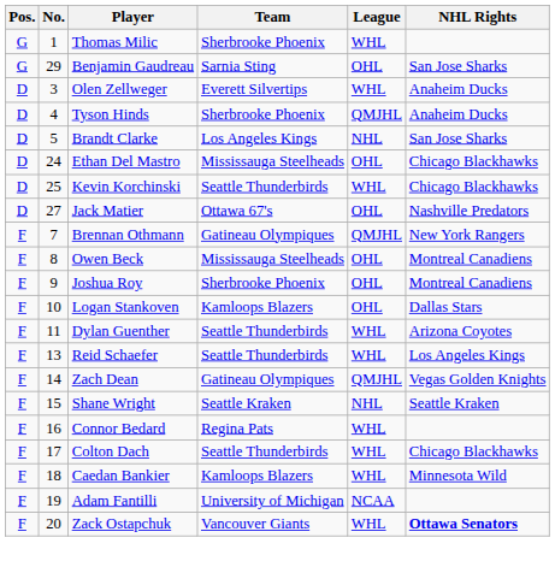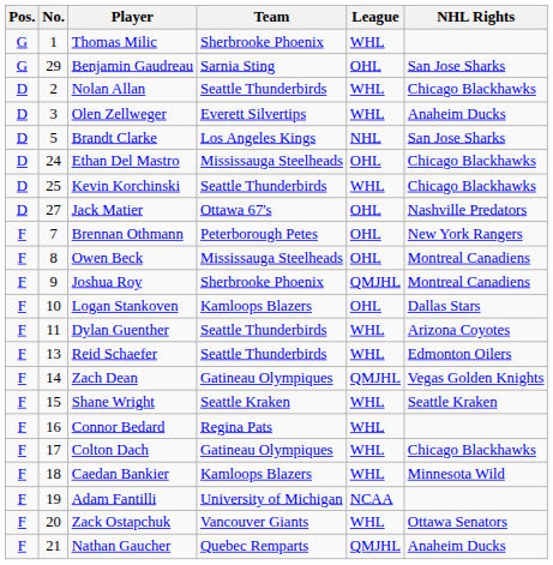 <table class="wikitable sortable">
 <tr>
 <th>Pos.</th>
 <th>No.</th>
 <th>Player</th>
 <th>Team</th>
 <th>League</th>
 <th>NHL Rights</th>
 </tr>
 <tr>
 <td style="text-align:center;"><a href='#'>G</a></td>
 <td style="text-align:center;">1</td>
 <td><a href='#'>Thomas Milic</a></td>
 <td> <a href='#'>Sherbrooke Phoenix</a></td>
 <td> <a href='#'>WHL</a></td>
 <td></td>
 </tr>
 <tr>
 <td style="text-align:center;"><a href='#'>G</a></td>
 <td style="text-align:center;">29</td>
 <td><a href='#'>Benjamin Gaudreau</a></td>
 <td> <a href='#'>Sarnia Sting</a></td>
 <td> <a href='#'>OHL</a></td>
 <td><a href='#'>San Jose Sharks</a></td>
 </tr>
 <tr>
 <td style="text-align:center;"><a href='#'>D</a></td>
+<td style="text-align:center;">2</td>
+<td><a href='#'>Nolan Allan</a></td>
+<td> <a href='#'>Seattle Thunderbirds</a></td>
+<td> <a href='#'>WHL</a></td>
+<td><a href='#'>Chicago Blackhawks</a></td>
+</tr>
+<tr>
+<td style="text-align:center;"><a href='#'>D</a></td>
 <td style="text-align:center;">3</td>
 <td><a href='#'>Olen Zellweger</a></td>
 <td> <a href='#'>Everett Silvertips</a></td>
 <td> <a href='#'>WHL</a></td>
-<td><a href='#'>Anaheim Ducks</a></td>
-</tr>
-<tr>
-<td style="text-align:center;"><a href='#'>D</a></td>
-<td style="text-align:center;">4</td>
-<td><a href='#'>Tyson Hinds</a></td>
-<td> <a href='#'>Sherbrooke Phoenix</a></td>
-<td> <a href='#'>QMJHL</a></td>
 <td><a href='#'>Anaheim Ducks</a></td>
 </tr>
 <tr>
 <td style="text-align:center;"><a href='#'>D</a></td>
 <td style="text-align:center;">5</td>
 <td><a href='#'>Brandt Clarke</a></td>
 <td> <a href='#'>Los Angeles Kings</a></td>
 <td> <a href='#'>NHL</a></td>
 <td><a href='#'>San Jose Sharks</a></td>
 </tr>
 <tr>
 <td style="text-align:center;"><a href='#'>D</a></td>
 <td style="text-align:center;">24</td>
 <td><a href='#'>Ethan Del Mastro</a></td>
 <td> <a href='#'>Mississauga Steelheads</a></td>
 <td> <a href='#'>OHL</a></td>
 <td><a href='#'>Chicago Blackhawks</a></td>
 </tr>
 <tr>
 <td style="text-align:center;"><a href='#'>D</a></td>
 <td style="text-align:center;">25</td>
 <td><a href='#'>Kevin Korchinski</a></td>
 <td> <a href='#'>Seattle Thunderbirds</a></td>
 <td> <a href='#'>WHL</a></td>
 <td><a href='#'>Chicago Blackhawks</a></td>
 </tr>
 <tr>
 <td style="text-align:center;"><a href='#'>D</a></td>
 <td style="text-align:center;">27</td>
 <td><a href='#'>Jack Matier</a></td>
 <td> <a href='#'>Ottawa 67's</a></td>
 <td> <a href='#'>OHL</a></td>
 <td><a href='#'>Nashville Predators</a></td>
 </tr>
 <tr>
 <td style="text-align:center;"><a href='#'>F</a></td>
 <td style="text-align:center;">7</td>
 <td><a href='#'>Brennan Othmann</a></td>
-<td> <a href='#'>Gatineau Olympiques</a></td>
-<td> <a href='#'>QMJHL</a></td>
+<td> <a href='#'>Peterborough Petes</a></td>
+<td> <a href='#'>OHL</a></td>
 <td><a href='#'>New York Rangers</a></td>
 </tr>
 <tr>
 <td style="text-align:center;"><a href='#'>F</a></td>
 <td style="text-align:center;">8</td>
 <td><a href='#'>Owen Beck</a></td>
 <td> <a href='#'>Mississauga Steelheads</a></td>
 <td> <a href='#'>OHL</a></td>
 <td><a href='#'>Montreal Canadiens</a></td>
 </tr>
 <tr>
 <td style="text-align:center;"><a href='#'>F</a></td>
 <td style="text-align:center;">9</td>
 <td><a href='#'>Joshua Roy</a></td>
 <td> <a href='#'>Sherbrooke Phoenix</a></td>
-<td> <a href='#'>OHL</a></td>
+<td> <a href='#'>QMJHL</a></td>
 <td><a href='#'>Montreal Canadiens</a></td>
 </tr>
 <tr>
 <td style="text-align:center;"><a href='#'>F</a></td>
 <td style="text-align:center;">10</td>
 <td><a href='#'>Logan Stankoven</a></td>
 <td> <a href='#'>Kamloops Blazers</a></td>
 <td> <a href='#'>OHL</a></td>
 <td><a href='#'>Dallas Stars</a></td>
 </tr>
 <tr>
 <td style="text-align:center;"><a href='#'>F</a></td>
 <td style="text-align:center;">11</td>
 <td><a href='#'>Dylan Guenther</a></td>
 <td> <a href='#'>Seattle Thunderbirds</a></td>
 <td> <a href='#'>WHL</a></td>
 <td><a href='#'>Arizona Coyotes</a></td>
 </tr>
 <tr>
 <td style="text-align:center;"><a href='#'>F</a></td>
 <td style="text-align:center;">13</td>
 <td><a href='#'>Reid Schaefer</a></td>
 <td> <a href='#'>Seattle Thunderbirds</a></td>
 <td> <a href='#'>WHL</a></td>
-<td><a href='#'>Los Angeles Kings</a></td>
+<td><a href='#'>Edmonton Oilers</a></td>
 </tr>
 <tr>
 <td style="text-align:center;"><a href='#'>F</a></td>
 <td style="text-align:center;">14</td>
 <td><a href='#'>Zach Dean</a></td>
 <td> <a href='#'>Gatineau Olympiques</a></td>
 <td> <a href='#'>QMJHL</a></td>
 <td><a href='#'>Vegas Golden Knights</a></td>
 </tr>
 <tr>
 <td style="text-align:center;"><a href='#'>F</a></td>
 <td style="text-align:center;">15</td>
 <td><a href='#'>Shane Wright</a></td>
 <td> <a href='#'>Seattle Kraken</a></td>
-<td> <a href='#'>NHL</a></td>
+<td> <a href='#'>WHL</a></td>
 <td><a href='#'>Seattle Kraken</a></td>
 </tr>
 <tr>
 <td style="text-align:center;"><a href='#'>F</a></td>
 <td style="text-align:center;">16</td>
 <td><a href='#'>Connor Bedard</a></td>
 <td> <a href='#'>Regina Pats</a></td>
 <td> <a href='#'>WHL</a></td>
 <td></td>
 </tr>
 <tr>
 <td style="text-align:center;"><a href='#'>F</a></td>
 <td style="text-align:center;">17</td>
 <td><a href='#'>Colton Dach</a></td>
-<td> <a href='#'>Seattle Thunderbirds</a></td>
+<td> <a href='#'>Gatineau Olympiques</a></td>
 <td> <a href='#'>WHL</a></td>
 <td><a href='#'>Chicago Blackhawks</a></td>
 </tr>
 <tr>
 <td style="text-align:center;"><a href='#'>F</a></td>
 <td style="text-align:center;">18</td>
 <td><a href='#'>Caedan Bankier</a></td>
 <td> <a href='#'>Kamloops Blazers</a></td>
 <td> <a href='#'>WHL</a></td>
 <td><a href='#'>Minnesota Wild</a></td>
 </tr>
 <tr>
 <td style="text-align:center;"><a href='#'>F</a></td>
 <td style="text-align:center;">19</td>
 <td><a href='#'>Adam Fantilli</a></td>
 <td> <a href='#'>University of Michigan</a></td>
 <td> <a href='#'>NCAA</a></td>
 <td></td>
 </tr>
 <tr>
 <td style="text-align:center;"><a href='#'>F</a></td>
 <td style="text-align:center;">20</td>
 <td><a href='#'>Zack Ostapchuk</a></td>
 <td> <a href='#'>Vancouver Giants</a></td>
 <td> <a href='#'>WHL</a></td>
-<td><strong><a href='#'>Ottawa Senators</a></strong></td>
+<td><a href='#'>Ottawa Senators</a></td>
+</tr>
+<tr>
+<td style="text-align:center;"><a href='#'>F</a></td>
+<td style="text-align:center;">21</td>
+<td><a href='#'>Nathan Gaucher</a></td>
+<td> <a href='#'>Quebec Remparts</a></td>
+<td> <a href='#'>QMJHL</a></td>
+<td><a href='#'>Anaheim Ducks</a></td>
 </tr>
 </table>
